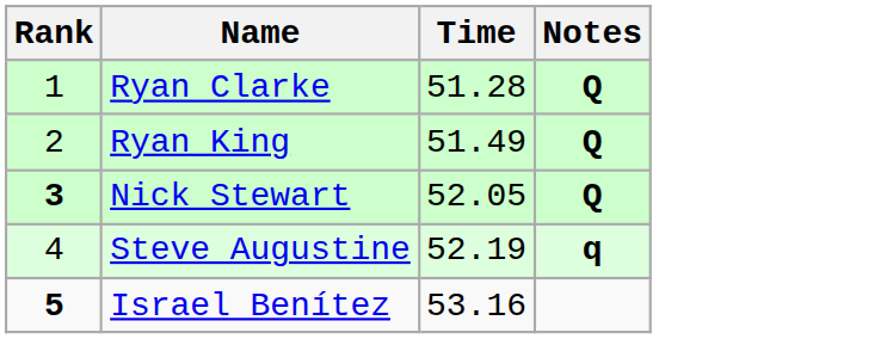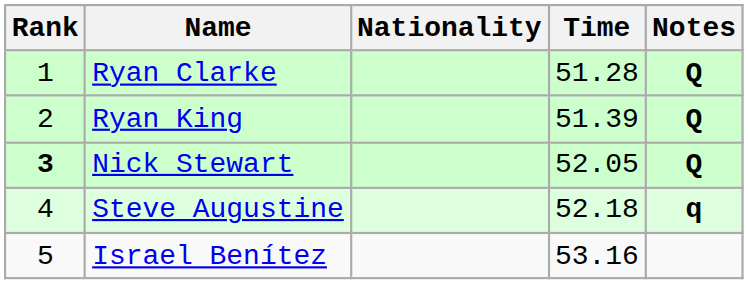 <table class="wikitable sortable" style="text-align:center">
 <tr>
 <th>Rank</th>
 <th>Name</th>
+<th>Nationality</th>
 <th>Time</th>
 <th>Notes</th>
 </tr>
 <tr bgcolor=ccffcc>
 <td align=center>1</td>
 <td align=left><a href='#'>Ryan Clarke</a></td>
+<td align=left></td>
 <td>51.28</td>
 <td><strong>Q</strong></td>
 </tr>
 <tr bgcolor=ccffcc>
 <td align=center>2</td>
 <td align=left><a href='#'>Ryan King</a></td>
-<td>51.49</td>
+<td align=left></td>
+<td>51.39</td>
 <td><strong>Q</strong></td>
 </tr>
 <tr bgcolor=ccffcc>
 <td align=center><strong>3</strong></td>
 <td align=left><a href='#'>Nick Stewart</a></td>
+<td align=left></td>
 <td>52.05</td>
 <td><strong>Q</strong></td>
 </tr>
 <tr bgcolor=ddffdd>
 <td align=center>4</td>
 <td align=left><a href='#'>Steve Augustine</a></td>
-<td>52.19</td>
+<td align=left></td>
+<td>52.18</td>
 <td><strong>q</strong></td>
 </tr>
 <tr>
-<td align=center><strong>5</strong></td>
+<td align=center>5</td>
 <td align=left><a href='#'>Israel Benítez</a></td>
+<td align=left></td>
 <td>53.16</td>
 <td></td>
 </tr>
 </table>
